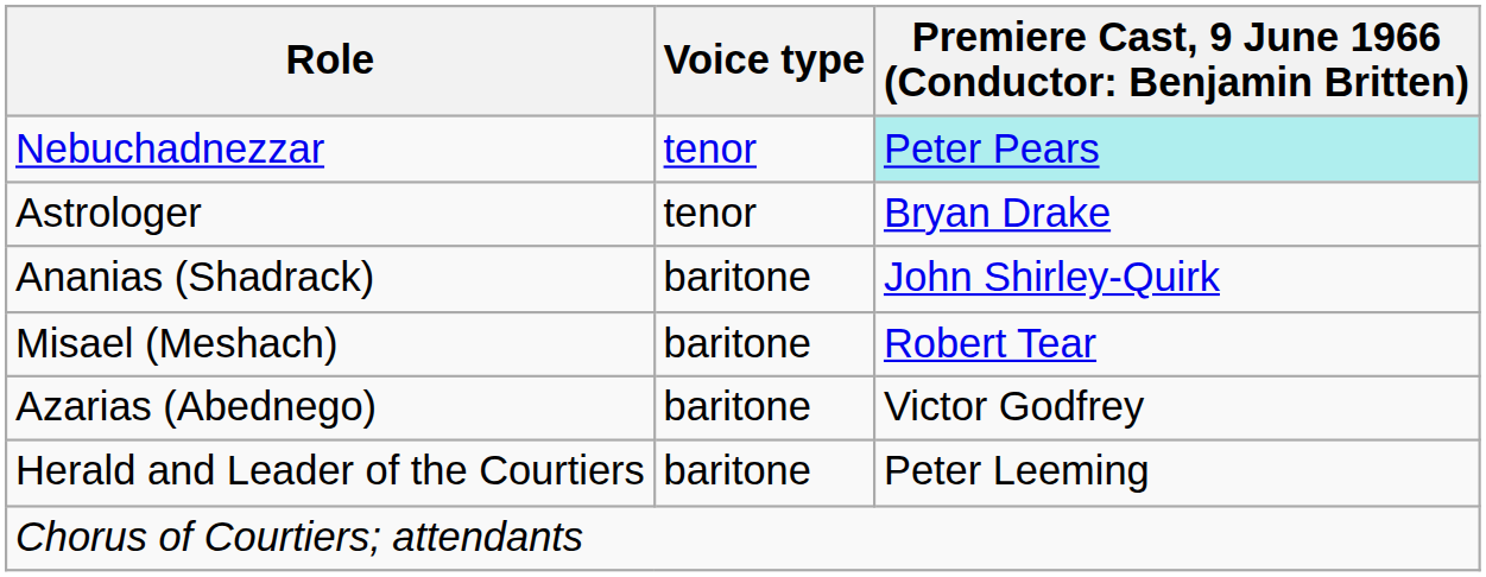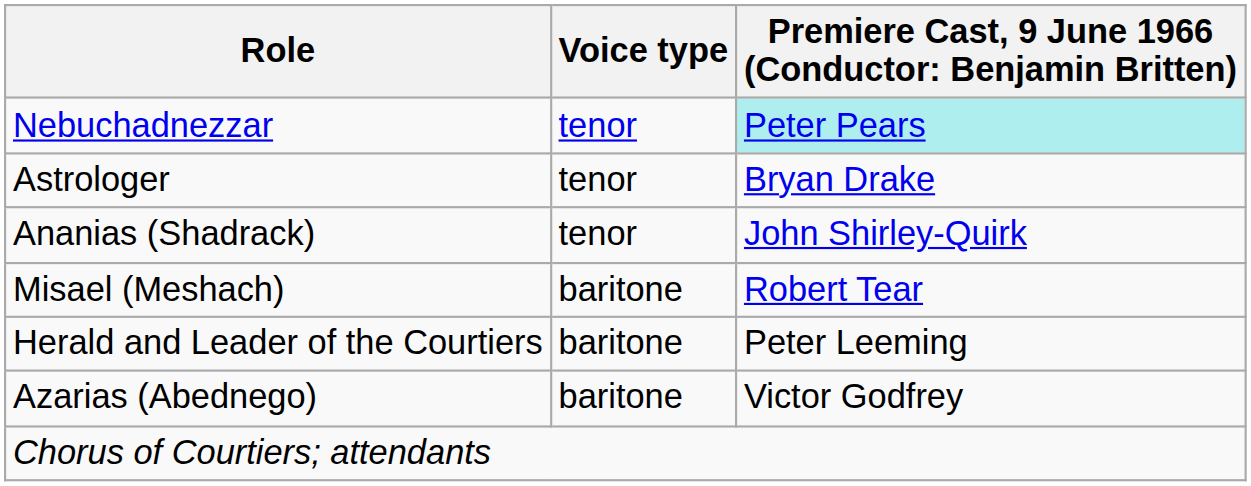 <table class="wikitable">
 <tr>
 <th>Role</th>
 <th>Voice type</th>
 <th>Premiere Cast, 9 June 1966<br>(Conductor: Benjamin Britten)</th>
 </tr>
 <tr>
 <td><a href='#'>Nebuchadnezzar</a></td>
 <td><a href='#'>tenor</a></td>
 <td style="background: paleturquoise;"><a href='#'>Peter Pears</a></td>
 </tr>
 <tr>
 <td>Astrologer</td>
 <td>tenor</td>
 <td><a href='#'>Bryan Drake</a></td>
 </tr>
 <tr>
 <td>Ananias (Shadrack)</td>
-<td>baritone</td>
+<td>tenor</td>
 <td><a href='#'>John Shirley-Quirk</a></td>
 </tr>
 <tr>
 <td>Misael (Meshach)</td>
 <td>baritone</td>
 <td><a href='#'>Robert Tear</a></td>
 </tr>
 <tr>
+<td>Herald and Leader of the Courtiers</td>
+<td>baritone</td>
+<td>Peter Leeming</td>
+</tr>
+<tr>
 <td>Azarias (Abednego)</td>
 <td>baritone</td>
 <td>Victor Godfrey</td>
 </tr>
 <tr>
-<td>Herald and Leader of the Courtiers</td>
-<td>baritone</td>
-<td>Peter Leeming</td>
-</tr>
-<tr>
 <td colspan="3"><em>Chorus of Courtiers; attendants</em></td>
 </tr>
 </table>
